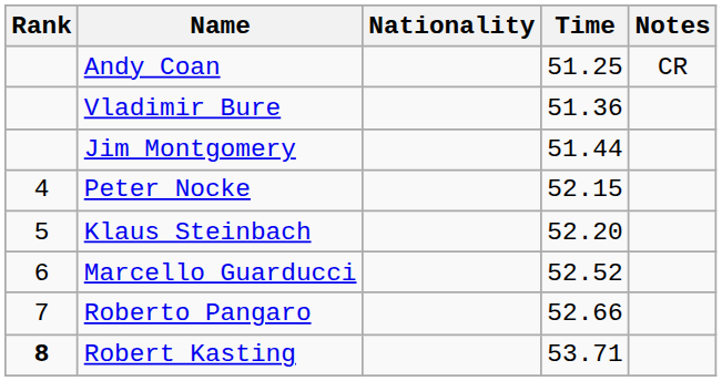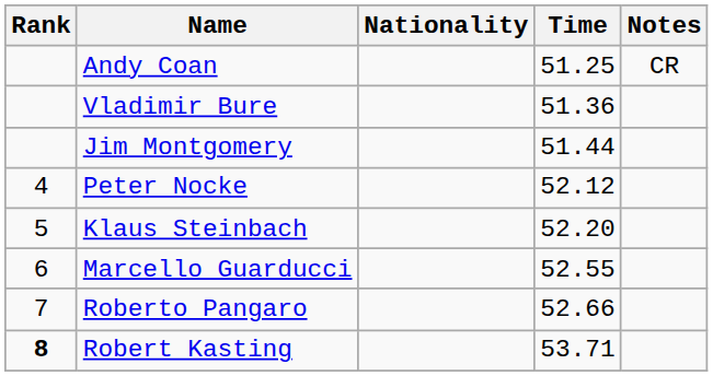 <table class="wikitable sortable" style="text-align:center">
 <tr>
 <th>Rank</th>
 <th>Name</th>
 <th>Nationality</th>
 <th>Time</th>
 <th>Notes</th>
 </tr>
 <tr>
 <td></td>
 <td align=left><a href='#'>Andy Coan</a></td>
 <td align=left></td>
 <td>51.25</td>
 <td>CR</td>
 </tr>
 <tr>
 <td></td>
 <td align=left><a href='#'>Vladimir Bure</a></td>
 <td align=left></td>
 <td>51.36</td>
 <td></td>
 </tr>
 <tr>
 <td></td>
 <td align=left><a href='#'>Jim Montgomery</a></td>
 <td align=left></td>
 <td>51.44</td>
 <td></td>
 </tr>
 <tr>
 <td>4</td>
 <td align=left><a href='#'>Peter Nocke</a></td>
 <td align=left></td>
-<td>52.15</td>
+<td>52.12</td>
 <td></td>
 </tr>
 <tr>
 <td>5</td>
 <td align=left><a href='#'>Klaus Steinbach</a></td>
 <td align=left></td>
 <td>52.20</td>
 <td></td>
 </tr>
 <tr>
 <td>6</td>
 <td align=left><a href='#'>Marcello Guarducci</a></td>
 <td align=left></td>
-<td>52.52</td>
+<td>52.55</td>
 <td></td>
 </tr>
 <tr>
 <td>7</td>
 <td align=left><a href='#'>Roberto Pangaro</a></td>
 <td align=left></td>
 <td>52.66</td>
 <td></td>
 </tr>
 <tr>
 <td><strong>8</strong></td>
 <td align=left><a href='#'>Robert Kasting</a></td>
 <td align=left></td>
 <td>53.71</td>
 <td></td>
 </tr>
 </table>
